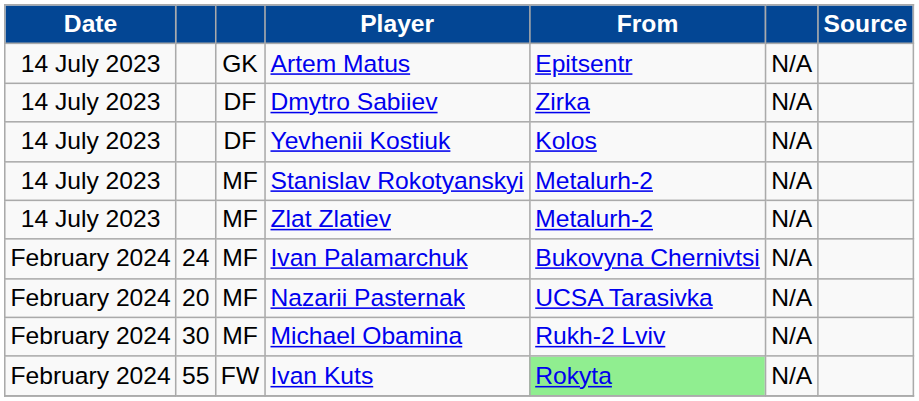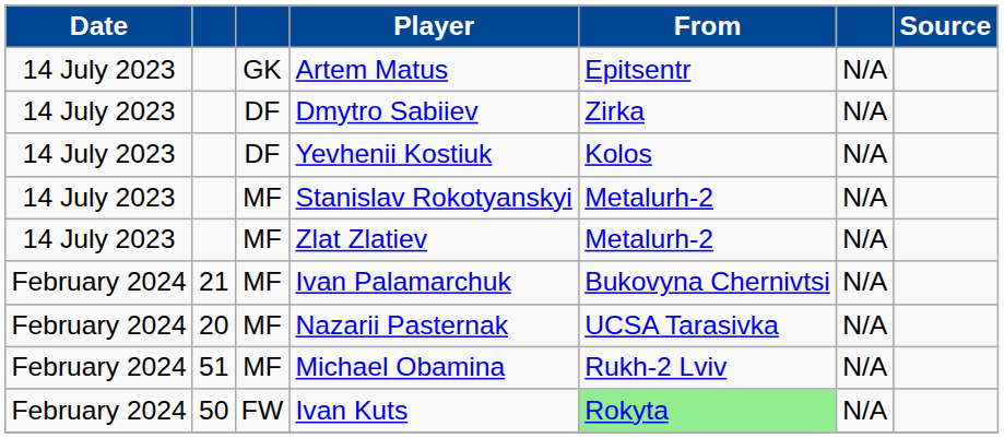 <table class="wikitable plainrowheaders sortable" sortable" style="text-align:center">
 <tr>
 <th scope="col" style="background-color:#034694;color:#FFFFFF">Date</th>
 <th scope="col" style="background-color:#034694;color:#FFFFFF"></th>
 <th scope="col" style="background-color:#034694;color:#FFFFFF"></th>
 <th scope="col" style="background-color:#034694;color:#FFFFFF">Player</th>
 <th scope="col" style="background-color:#034694;color:#FFFFFF">From</th>
 <th scope="col" style="background-color:#034694;color:#FFFFFF" data-sort-type="currency"></th>
 <th scope="col" class="unsortable" style="background-color:#034694;color:#FFFFFF">Source</th>
 </tr>
 <tr>
 <td>14 July 2023</td>
 <td></td>
 <td>GK</td>
 <td align=left> <a href='#'>Artem Matus</a></td>
 <td align=left> <a href='#'>Epitsentr</a></td>
 <td>N/A</td>
 <td></td>
 </tr>
 <tr>
 <td>14 July 2023</td>
 <td></td>
 <td>DF</td>
 <td align=left> <a href='#'>Dmytro Sabiiev</a></td>
 <td align=left> <a href='#'>Zirka</a></td>
 <td>N/A</td>
 <td></td>
 </tr>
 <tr>
 <td>14 July 2023</td>
 <td></td>
 <td>DF</td>
 <td align=left> <a href='#'>Yevhenii Kostiuk</a></td>
 <td align=left> <a href='#'>Kolos</a></td>
 <td>N/A</td>
 <td></td>
 </tr>
 <tr>
 <td>14 July 2023</td>
 <td></td>
 <td>MF</td>
 <td align=left> <a href='#'>Stanislav Rokotyanskyi</a></td>
 <td align=left> <a href='#'>Metalurh-2</a></td>
 <td>N/A</td>
 <td></td>
 </tr>
 <tr>
 <td>14 July 2023</td>
 <td></td>
 <td>MF</td>
 <td align=left> <a href='#'>Zlat Zlatiev</a></td>
 <td align=left> <a href='#'>Metalurh-2</a></td>
 <td>N/A</td>
 <td></td>
 </tr>
 <tr>
 <td>February 2024</td>
-<td>24</td>
+<td>21</td>
 <td>MF</td>
 <td align=left> <a href='#'>Ivan Palamarchuk</a></td>
 <td align=left> <a href='#'>Bukovyna Chernivtsi</a></td>
 <td>N/A</td>
 <td></td>
 </tr>
 <tr>
 <td>February 2024</td>
 <td>20</td>
 <td>MF</td>
 <td align=left> <a href='#'>Nazarii Pasternak</a></td>
 <td align=left> <a href='#'>UCSA Tarasivka</a></td>
 <td>N/A</td>
 <td></td>
 </tr>
 <tr>
 <td>February 2024</td>
-<td>30</td>
+<td>51</td>
 <td>MF</td>
 <td align=left> <a href='#'>Michael Obamina</a></td>
 <td align=left> <a href='#'>Rukh-2 Lviv</a></td>
 <td>N/A</td>
 <td></td>
 </tr>
 <tr>
 <td>February 2024</td>
-<td>55</td>
+<td>50</td>
 <td>FW</td>
 <td align=left> <a href='#'>Ivan Kuts</a></td>
 <td align=left style="background: lightgreen;"> <a href='#'>Rokyta</a></td>
 <td>N/A</td>
 <td></td>
 </tr>
 <tr>
 </tr>
 </table>
